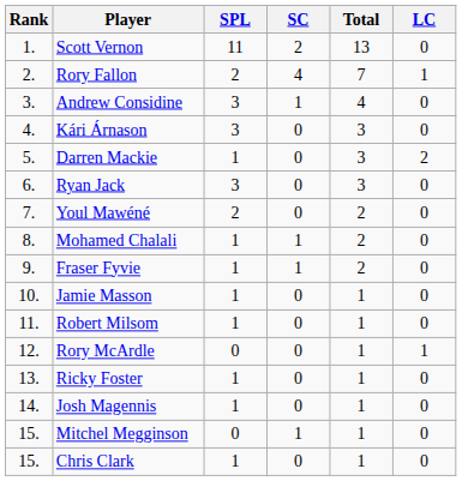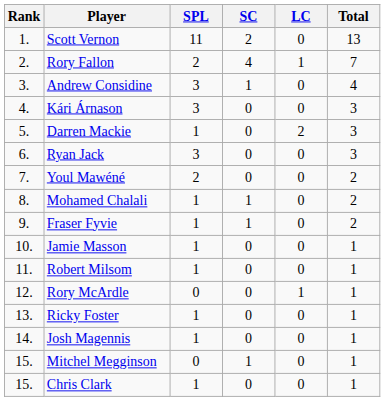 <table class="wikitable sortable" style="text-align:center; font-size:95%;">
 <tr>
 <th width=20>Rank</th>
 <th width=130>Player</th>
 <th width=50><a href='#'>SPL</a></th>
 <th width=50><a href='#'>SC</a></th>
+<th width=50><a href='#'>LC</a></th>
 <th width=50>Total</th>
-<th width=50><a href='#'>LC</a></th>
 </tr>
 <tr>
 <td>1.</td>
 <td align=left> <a href='#'>Scott Vernon</a></td>
 <td>11</td>
 <td>2</td>
+<td>0</td>
 <td>13</td>
-<td>0</td>
 </tr>
 <tr>
 <td>2.</td>
 <td align=left> <a href='#'>Rory Fallon</a></td>
 <td>2</td>
 <td>4</td>
+<td>1</td>
 <td>7</td>
-<td>1</td>
 </tr>
 <tr>
 <td>3.</td>
 <td align=left> <a href='#'>Andrew Considine</a></td>
 <td>3</td>
 <td>1</td>
+<td>0</td>
 <td>4</td>
-<td>0</td>
 </tr>
 <tr>
 <td>4.</td>
 <td align=left> <a href='#'>Kári Árnason</a></td>
 <td>3</td>
 <td>0</td>
+<td>0</td>
 <td>3</td>
-<td>0</td>
 </tr>
 <tr>
 <td>5.</td>
 <td align=left> <a href='#'>Darren Mackie</a></td>
 <td>1</td>
 <td>0</td>
+<td>2</td>
 <td>3</td>
-<td>2</td>
 </tr>
 <tr>
 <td>6.</td>
 <td align=left> <a href='#'>Ryan Jack</a></td>
 <td>3</td>
 <td>0</td>
+<td>0</td>
 <td>3</td>
-<td>0</td>
 </tr>
 <tr>
 <td>7.</td>
 <td align=left> <a href='#'>Youl Mawéné</a></td>
 <td>2</td>
 <td>0</td>
+<td>0</td>
 <td>2</td>
-<td>0</td>
 </tr>
 <tr>
 <td>8.</td>
 <td align=left> <a href='#'>Mohamed Chalali</a></td>
 <td>1</td>
 <td>1</td>
+<td>0</td>
 <td>2</td>
-<td>0</td>
 </tr>
 <tr>
 <td>9.</td>
 <td align=left> <a href='#'>Fraser Fyvie</a></td>
 <td>1</td>
 <td>1</td>
+<td>0</td>
 <td>2</td>
-<td>0</td>
 </tr>
 <tr>
 <td>10.</td>
 <td align=left> <a href='#'>Jamie Masson</a></td>
 <td>1</td>
 <td>0</td>
+<td>0</td>
 <td>1</td>
-<td>0</td>
 </tr>
 <tr>
 <td>11.</td>
 <td align=left> <a href='#'>Robert Milsom</a></td>
 <td>1</td>
 <td>0</td>
+<td>0</td>
 <td>1</td>
-<td>0</td>
 </tr>
 <tr>
 <td>12.</td>
 <td align=left> <a href='#'>Rory McArdle</a></td>
 <td>0</td>
 <td>0</td>
 <td>1</td>
 <td>1</td>
 </tr>
 <tr>
 <td>13.</td>
 <td align=left> <a href='#'>Ricky Foster</a></td>
 <td>1</td>
 <td>0</td>
+<td>0</td>
 <td>1</td>
-<td>0</td>
 </tr>
 <tr>
 <td>14.</td>
 <td align=left> <a href='#'>Josh Magennis</a></td>
 <td>1</td>
 <td>0</td>
+<td>0</td>
 <td>1</td>
-<td>0</td>
 </tr>
 <tr>
 <td>15.</td>
 <td align=left> <a href='#'>Mitchel Megginson</a></td>
 <td>0</td>
 <td>1</td>
+<td>0</td>
 <td>1</td>
-<td>0</td>
 </tr>
 <tr>
 <td>15.</td>
 <td align=left> <a href='#'>Chris Clark</a></td>
 <td>1</td>
 <td>0</td>
+<td>0</td>
 <td>1</td>
-<td>0</td>
 </tr>
 </table>
